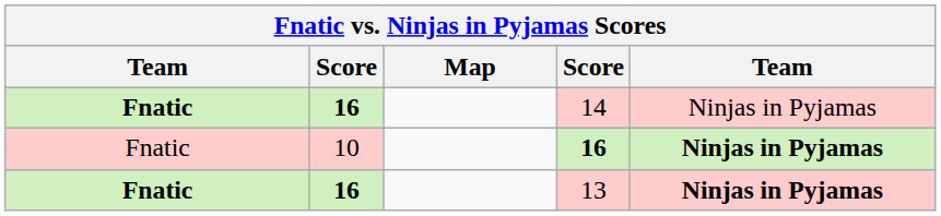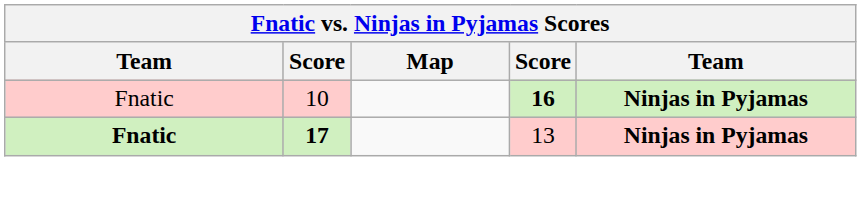 <table class="wikitable" style="text-align: center;">
 <tr>
 <th colspan=5><a href='#'>Fnatic</a> vs.  <a href='#'>Ninjas in Pyjamas</a> Scores</th>
 </tr>
 <tr>
 <th width="181px">Team</th>
 <th width="20px">Score</th>
 <th width="100px">Map</th>
 <th width="20px">Score</th>
 <th width="181px">Team</th>
 </tr>
 <tr>
-<td style="background: #D0F0C0;"><strong>Fnatic</strong></td>
-<td style="background: #D0F0C0;"><strong>16</strong></td>
-<td></td>
-<td style="background: #FFCCCC;">14</td>
-<td style="background: #FFCCCC;">Ninjas in Pyjamas</td>
-</tr>
-<tr>
 <td style="background: #FFCCCC;">Fnatic</td>
 <td style="background: #FFCCCC;">10</td>
 <td></td>
 <td style="background: #D0F0C0;"><strong>16</strong></td>
 <td style="background: #D0F0C0;"><strong>Ninjas in Pyjamas</strong></td>
 </tr>
 <tr>
 <td style="background: #D0F0C0;"><strong>Fnatic</strong></td>
-<td style="background: #D0F0C0;"><strong>16</strong></td>
+<td style="background: #D0F0C0;"><strong>17</strong></td>
 <td></td>
 <td style="background: #FFCCCC;">13</td>
 <td style="background: #FFCCCC;"><strong>Ninjas in Pyjamas</strong></td>
 </tr>
 </table>
